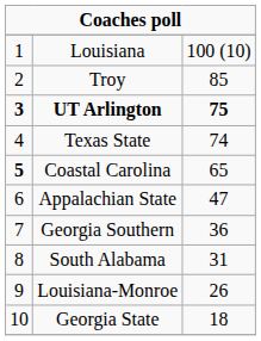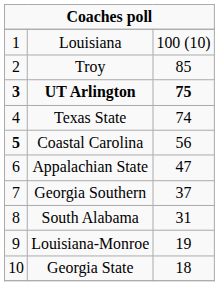 <table class="wikitable">
 <tr align="center">
 <td align="center" Colspan="3"><strong>Coaches poll</strong></td>
 </tr>
 <tr align="center">
 </tr>
 <tr align="center">
 <td>1</td>
 <td>Louisiana</td>
 <td>100 (10)</td>
 </tr>
 <tr align="center">
 <td>2</td>
 <td>Troy</td>
 <td>85</td>
 </tr>
 <tr align="center">
 <td><strong>3</strong></td>
 <td><strong>UT Arlington</strong></td>
 <td><strong>75</strong></td>
 </tr>
 <tr align="center">
 <td>4</td>
 <td>Texas State</td>
 <td>74</td>
 </tr>
 <tr align="center">
 <td><strong>5</strong></td>
 <td>Coastal Carolina</td>
-<td>65</td>
+<td>56</td>
 </tr>
 <tr align="center">
 <td>6</td>
 <td>Appalachian State</td>
 <td>47</td>
 </tr>
 <tr align="center">
 <td>7</td>
 <td>Georgia Southern</td>
-<td>36</td>
+<td>37</td>
 </tr>
 <tr align="center">
 <td>8</td>
 <td>South Alabama</td>
 <td>31</td>
 </tr>
 <tr align="center">
 <td>9</td>
 <td>Louisiana-Monroe</td>
-<td>26</td>
+<td>19</td>
 </tr>
 <tr align="center">
 <td>10</td>
 <td>Georgia State</td>
 <td>18</td>
 </tr>
 <tr align="center">
 </tr>
 </table>
